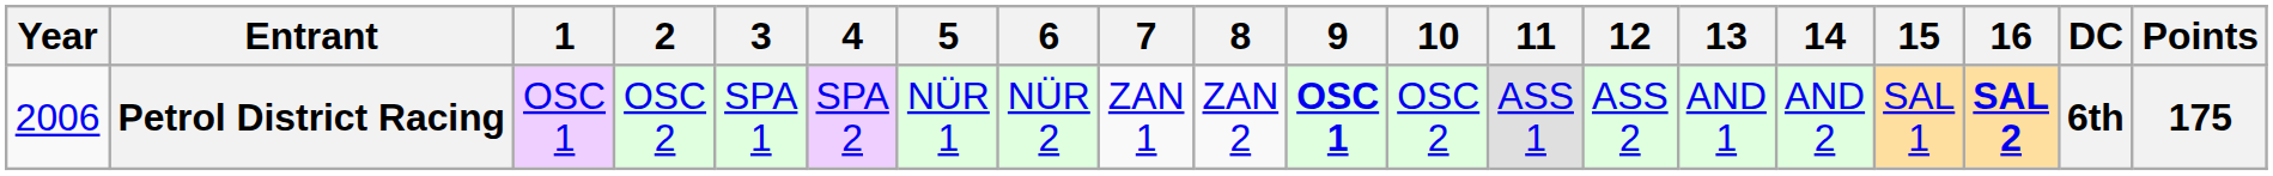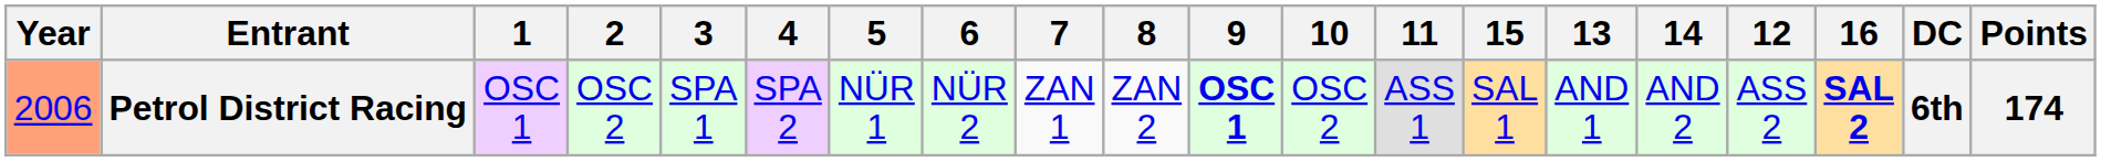 <table class="wikitable" style="text-align:center; font-size:85%">
 <tr>
 <th>Year</th>
 <th>Entrant</th>
 <th>1</th>
 <th>2</th>
 <th>3</th>
 <th>4</th>
 <th>5</th>
 <th>6</th>
 <th>7</th>
 <th>8</th>
 <th>9</th>
 <th>10</th>
 <th>11</th>
-<th>12</th>
+<th>15</th>
 <th>13</th>
 <th>14</th>
-<th>15</th>
+<th>12</th>
 <th>16</th>
 <th>DC</th>
 <th>Points</th>
 </tr>
 <tr>
-<td><a href='#'>2006</a></td>
+<td style="background: lightsalmon;"><a href='#'>2006</a></td>
 <th nowrap>Petrol District Racing</th>
 <td style="background:#efcfff;"><a href='#'>OSC<br>1</a><br></td>
 <td style="background:#dfffdf;"><a href='#'>OSC<br>2</a><br></td>
 <td style="background:#dfffdf;"><a href='#'>SPA<br>1</a><br></td>
 <td style="background:#efcfff;"><a href='#'>SPA<br>2</a><br></td>
 <td style="background:#dfffdf;"><a href='#'>NÜR<br>1</a><br></td>
 <td style="background:#dfffdf;"><a href='#'>NÜR<br>2</a><br></td>
 <td style="background:#;"><a href='#'>ZAN<br>1</a><br></td>
 <td style="background:#;"><a href='#'>ZAN<br>2</a><br></td>
 <td style="background:#dfffdf;"><strong><a href='#'>OSC<br>1</a><br></strong></td>
 <td style="background:#dfffdf;"><a href='#'>OSC<br>2</a><br></td>
 <td style="background:#dfdfdf;"><a href='#'>ASS<br>1</a><br></td>
-<td style="background:#dfffdf;"><a href='#'>ASS<br>2</a><br></td>
+<td style="background:#ffdf9f;"><a href='#'>SAL<br>1</a><br></td>
 <td style="background:#dfffdf;"><a href='#'>AND<br>1</a><br></td>
 <td style="background:#dfffdf;"><a href='#'>AND<br>2</a><br></td>
-<td style="background:#ffdf9f;"><a href='#'>SAL<br>1</a><br></td>
+<td style="background:#dfffdf;"><a href='#'>ASS<br>2</a><br></td>
 <td style="background:#ffdf9f;"><strong><a href='#'>SAL<br>2</a></strong><br></td>
 <th>6th</th>
-<th>175</th>
+<th>174</th>
 </tr>
 </table>
